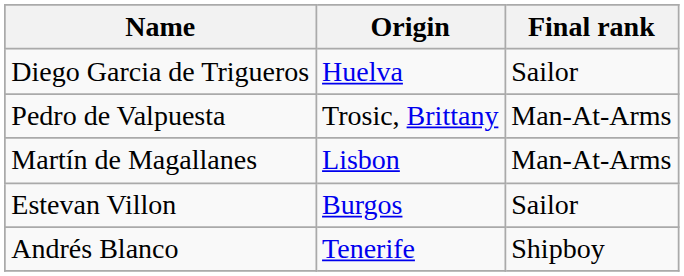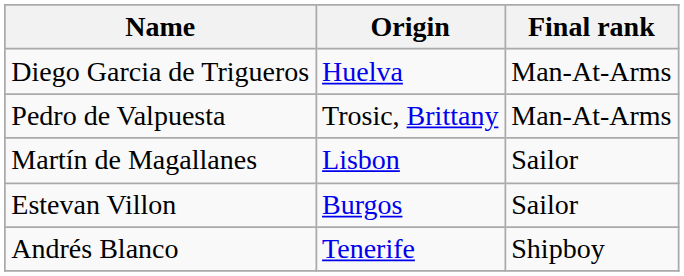 <table class="wikitable">
 <tr>
 <th>Name</th>
 <th>Origin</th>
 <th>Final rank</th>
 </tr>
 <tr>
 <td>Diego Garcia de Trigueros</td>
 <td><a href='#'>Huelva</a></td>
-<td>Sailor</td>
+<td>Man-At-Arms</td>
 </tr>
 <tr>
 <td>Pedro de Valpuesta</td>
 <td>Trosic, <a href='#'>Brittany</a></td>
 <td>Man-At-Arms</td>
 </tr>
 <tr>
 <td>Martín de Magallanes</td>
 <td><a href='#'>Lisbon</a></td>
-<td>Man-At-Arms</td>
+<td>Sailor</td>
 </tr>
 <tr>
 <td>Estevan Villon</td>
 <td><a href='#'>Burgos</a></td>
 <td>Sailor</td>
 </tr>
 <tr>
 <td>Andrés Blanco</td>
 <td><a href='#'>Tenerife</a></td>
 <td>Shipboy</td>
 </tr>
 </table>
